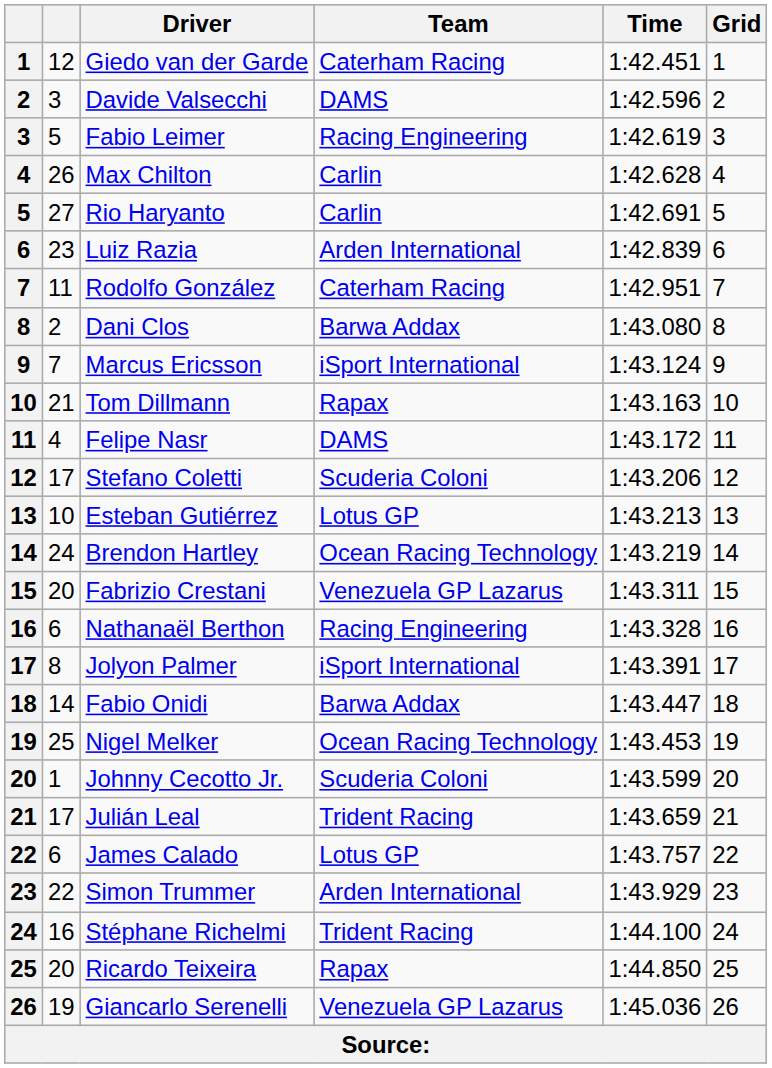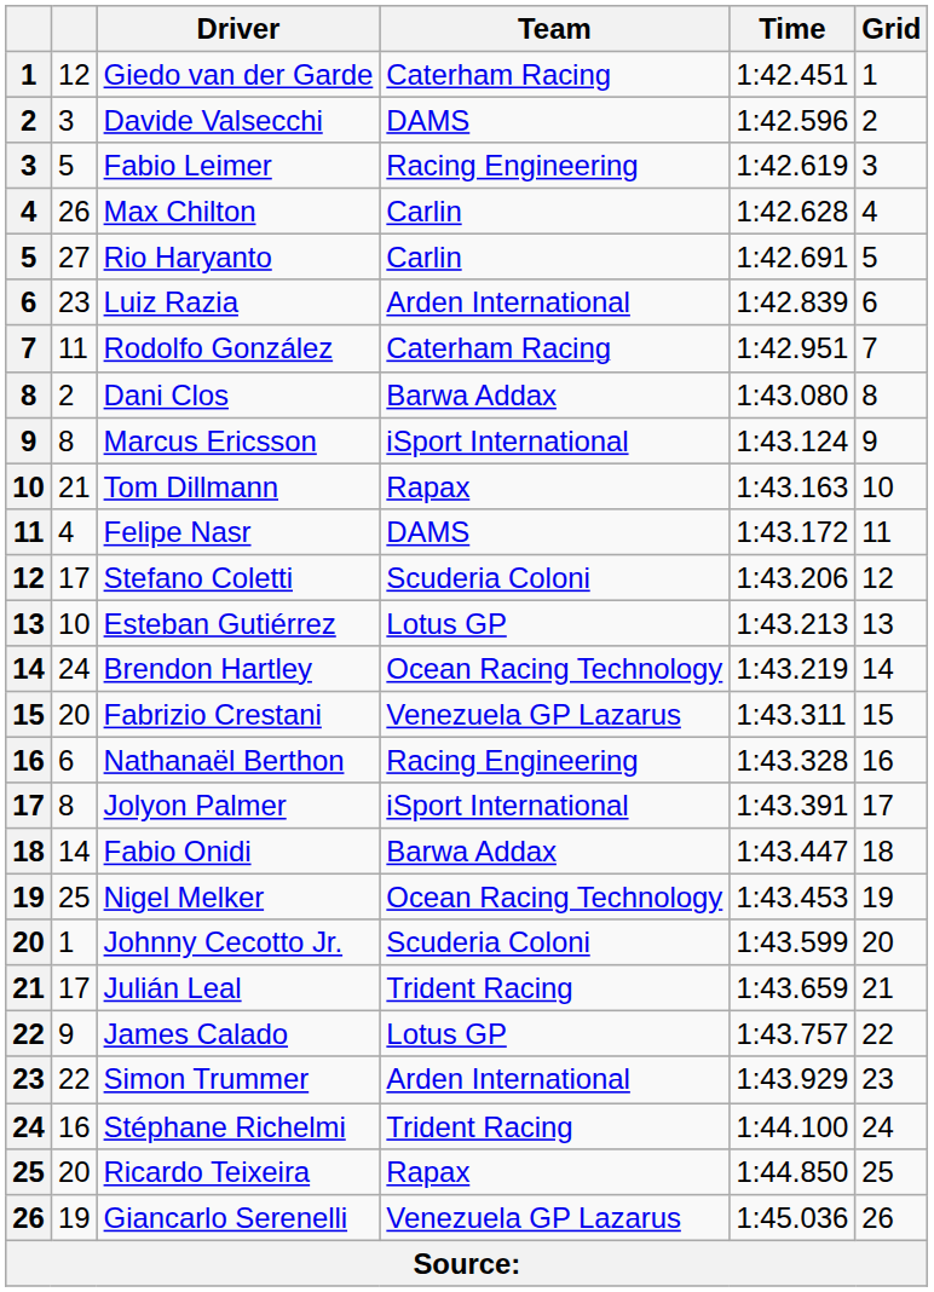 <table class="wikitable" style="font-size:95%">
 <tr>
 <th></th>
 <th></th>
 <th>Driver</th>
 <th>Team</th>
 <th>Time</th>
 <th>Grid</th>
 </tr>
 <tr>
 <th>1</th>
 <td>12</td>
 <td> <a href='#'>Giedo van der Garde</a></td>
 <td><a href='#'>Caterham Racing</a></td>
 <td>1:42.451</td>
 <td>1</td>
 </tr>
 <tr>
 <th>2</th>
 <td>3</td>
 <td> <a href='#'>Davide Valsecchi</a></td>
 <td><a href='#'>DAMS</a></td>
 <td>1:42.596</td>
 <td>2</td>
 </tr>
 <tr>
 <th>3</th>
 <td>5</td>
 <td> <a href='#'>Fabio Leimer</a></td>
 <td><a href='#'>Racing Engineering</a></td>
 <td>1:42.619</td>
 <td>3</td>
 </tr>
 <tr>
 <th>4</th>
 <td>26</td>
 <td> <a href='#'>Max Chilton</a></td>
 <td><a href='#'>Carlin</a></td>
 <td>1:42.628</td>
 <td>4</td>
 </tr>
 <tr>
 <th>5</th>
 <td>27</td>
 <td> <a href='#'>Rio Haryanto</a></td>
 <td><a href='#'>Carlin</a></td>
 <td>1:42.691</td>
 <td>5</td>
 </tr>
 <tr>
 <th>6</th>
 <td>23</td>
 <td> <a href='#'>Luiz Razia</a></td>
 <td><a href='#'>Arden International</a></td>
 <td>1:42.839</td>
 <td>6</td>
 </tr>
 <tr>
 <th>7</th>
 <td>11</td>
 <td> <a href='#'>Rodolfo González</a></td>
 <td><a href='#'>Caterham Racing</a></td>
 <td>1:42.951</td>
 <td>7</td>
 </tr>
 <tr>
 <th>8</th>
 <td>2</td>
 <td> <a href='#'>Dani Clos</a></td>
 <td><a href='#'>Barwa Addax</a></td>
 <td>1:43.080</td>
 <td>8</td>
 </tr>
 <tr>
 <th>9</th>
-<td>7</td>
+<td>8</td>
 <td> <a href='#'>Marcus Ericsson</a></td>
 <td><a href='#'>iSport International</a></td>
 <td>1:43.124</td>
 <td>9</td>
 </tr>
 <tr>
 <th>10</th>
 <td>21</td>
 <td> <a href='#'>Tom Dillmann</a></td>
 <td><a href='#'>Rapax</a></td>
 <td>1:43.163</td>
 <td>10</td>
 </tr>
 <tr>
 <th>11</th>
 <td>4</td>
 <td> <a href='#'>Felipe Nasr</a></td>
 <td><a href='#'>DAMS</a></td>
 <td>1:43.172</td>
 <td>11</td>
 </tr>
 <tr>
 <th>12</th>
 <td>17</td>
 <td> <a href='#'>Stefano Coletti</a></td>
 <td><a href='#'>Scuderia Coloni</a></td>
 <td>1:43.206</td>
 <td>12</td>
 </tr>
 <tr>
 <th>13</th>
 <td>10</td>
 <td> <a href='#'>Esteban Gutiérrez</a></td>
 <td><a href='#'>Lotus GP</a></td>
 <td>1:43.213</td>
 <td>13</td>
 </tr>
 <tr>
 <th>14</th>
 <td>24</td>
 <td> <a href='#'>Brendon Hartley</a></td>
 <td><a href='#'>Ocean Racing Technology</a></td>
 <td>1:43.219</td>
 <td>14</td>
 </tr>
 <tr>
 <th>15</th>
 <td>20</td>
 <td> <a href='#'>Fabrizio Crestani</a></td>
 <td><a href='#'>Venezuela GP Lazarus</a></td>
 <td>1:43.311</td>
 <td>15</td>
 </tr>
 <tr>
 <th>16</th>
 <td>6</td>
 <td> <a href='#'>Nathanaël Berthon</a></td>
 <td><a href='#'>Racing Engineering</a></td>
 <td>1:43.328</td>
 <td>16</td>
 </tr>
 <tr>
 <th>17</th>
 <td>8</td>
 <td> <a href='#'>Jolyon Palmer</a></td>
 <td><a href='#'>iSport International</a></td>
 <td>1:43.391</td>
 <td>17</td>
 </tr>
 <tr>
 <th>18</th>
 <td>14</td>
 <td> <a href='#'>Fabio Onidi</a></td>
 <td><a href='#'>Barwa Addax</a></td>
 <td>1:43.447</td>
 <td>18</td>
 </tr>
 <tr>
 <th>19</th>
 <td>25</td>
 <td> <a href='#'>Nigel Melker</a></td>
 <td><a href='#'>Ocean Racing Technology</a></td>
 <td>1:43.453</td>
 <td>19</td>
 </tr>
 <tr>
 <th>20</th>
 <td>1</td>
 <td> <a href='#'>Johnny Cecotto Jr.</a></td>
 <td><a href='#'>Scuderia Coloni</a></td>
 <td>1:43.599</td>
 <td>20</td>
 </tr>
 <tr>
 <th>21</th>
 <td>17</td>
 <td> <a href='#'>Julián Leal</a></td>
 <td><a href='#'>Trident Racing</a></td>
 <td>1:43.659</td>
 <td>21</td>
 </tr>
 <tr>
 <th>22</th>
-<td>6</td>
+<td>9</td>
 <td> <a href='#'>James Calado</a></td>
 <td><a href='#'>Lotus GP</a></td>
 <td>1:43.757</td>
 <td>22</td>
 </tr>
 <tr>
 <th>23</th>
 <td>22</td>
 <td> <a href='#'>Simon Trummer</a></td>
 <td><a href='#'>Arden International</a></td>
 <td>1:43.929</td>
 <td>23</td>
 </tr>
 <tr>
 <th>24</th>
 <td>16</td>
 <td> <a href='#'>Stéphane Richelmi</a></td>
 <td><a href='#'>Trident Racing</a></td>
 <td>1:44.100</td>
 <td>24</td>
 </tr>
 <tr>
 <th>25</th>
 <td>20</td>
 <td> <a href='#'>Ricardo Teixeira</a></td>
 <td><a href='#'>Rapax</a></td>
 <td>1:44.850</td>
 <td>25</td>
 </tr>
 <tr>
 <th>26</th>
 <td>19</td>
 <td> <a href='#'>Giancarlo Serenelli</a></td>
 <td><a href='#'>Venezuela GP Lazarus</a></td>
 <td>1:45.036</td>
 <td>26</td>
 </tr>
 <tr>
 <th colspan=6>Source:</th>
 </tr>
 </table>
